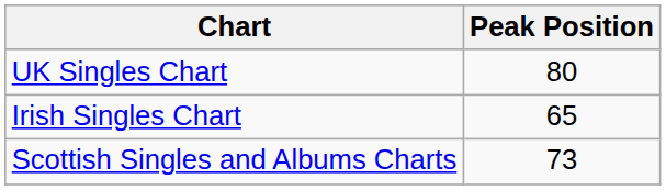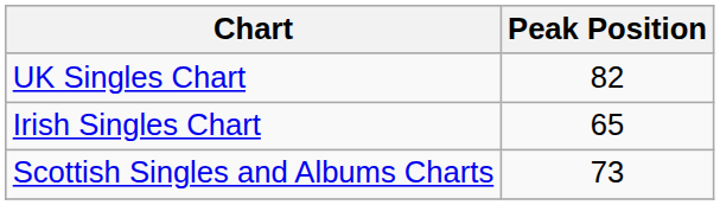 <table class="wikitable sortable">
 <tr>
 <th>Chart</th>
 <th>Peak Position</th>
 </tr>
 <tr>
 <td><a href='#'>UK Singles Chart</a></td>
-<td align="center">80</td>
+<td align="center">82</td>
 </tr>
 <tr>
 <td><a href='#'>Irish Singles Chart</a></td>
 <td align="center">65</td>
 </tr>
 <tr>
 <td><a href='#'>Scottish Singles and Albums Charts</a></td>
 <td align="center">73</td>
 </tr>
 </table>
